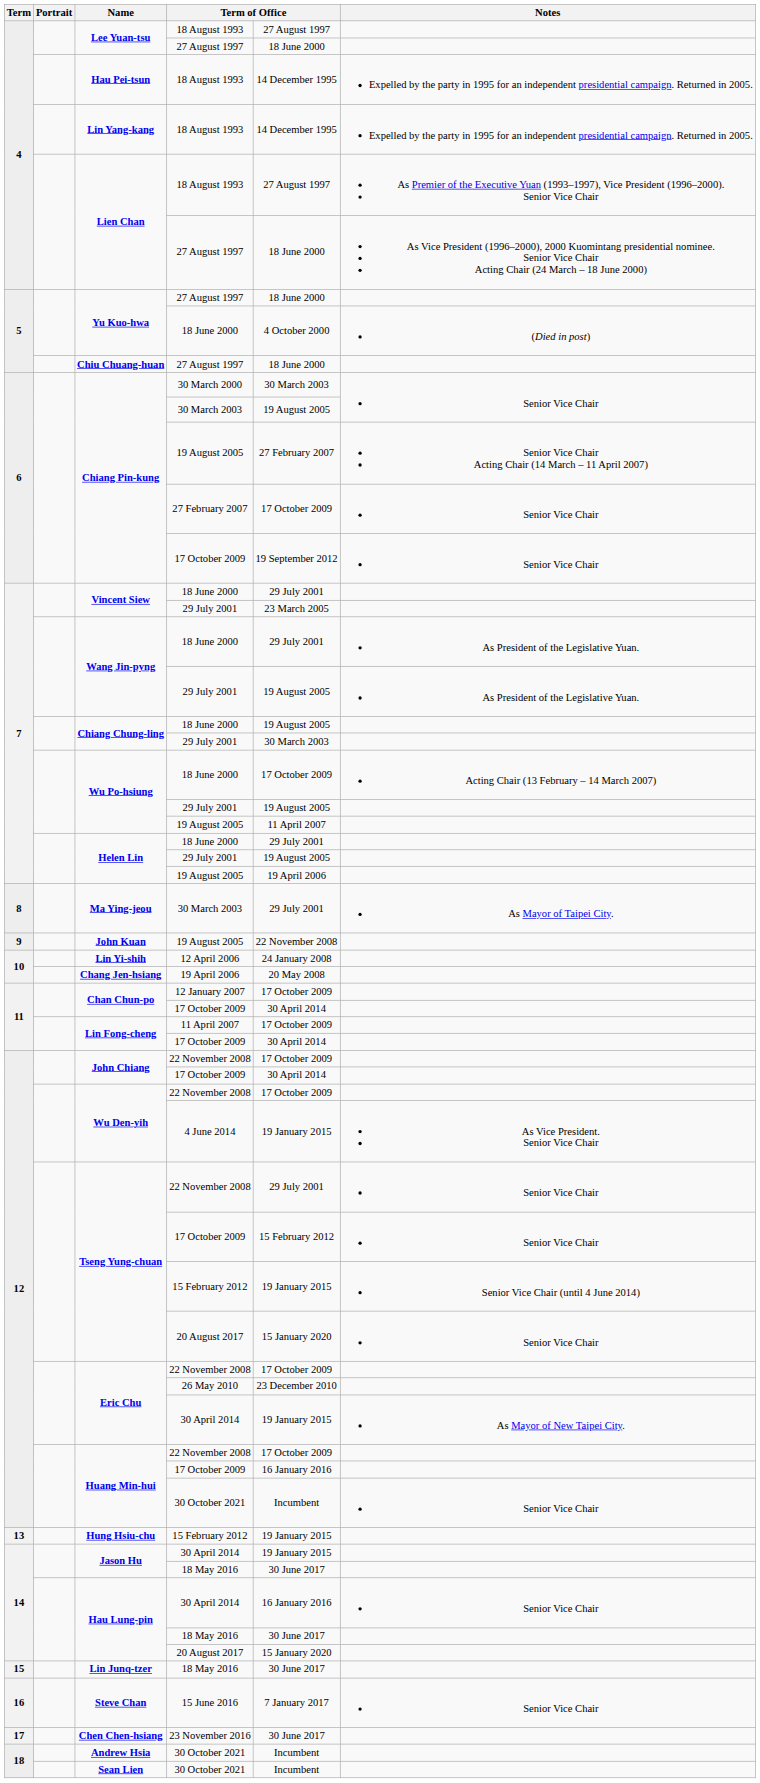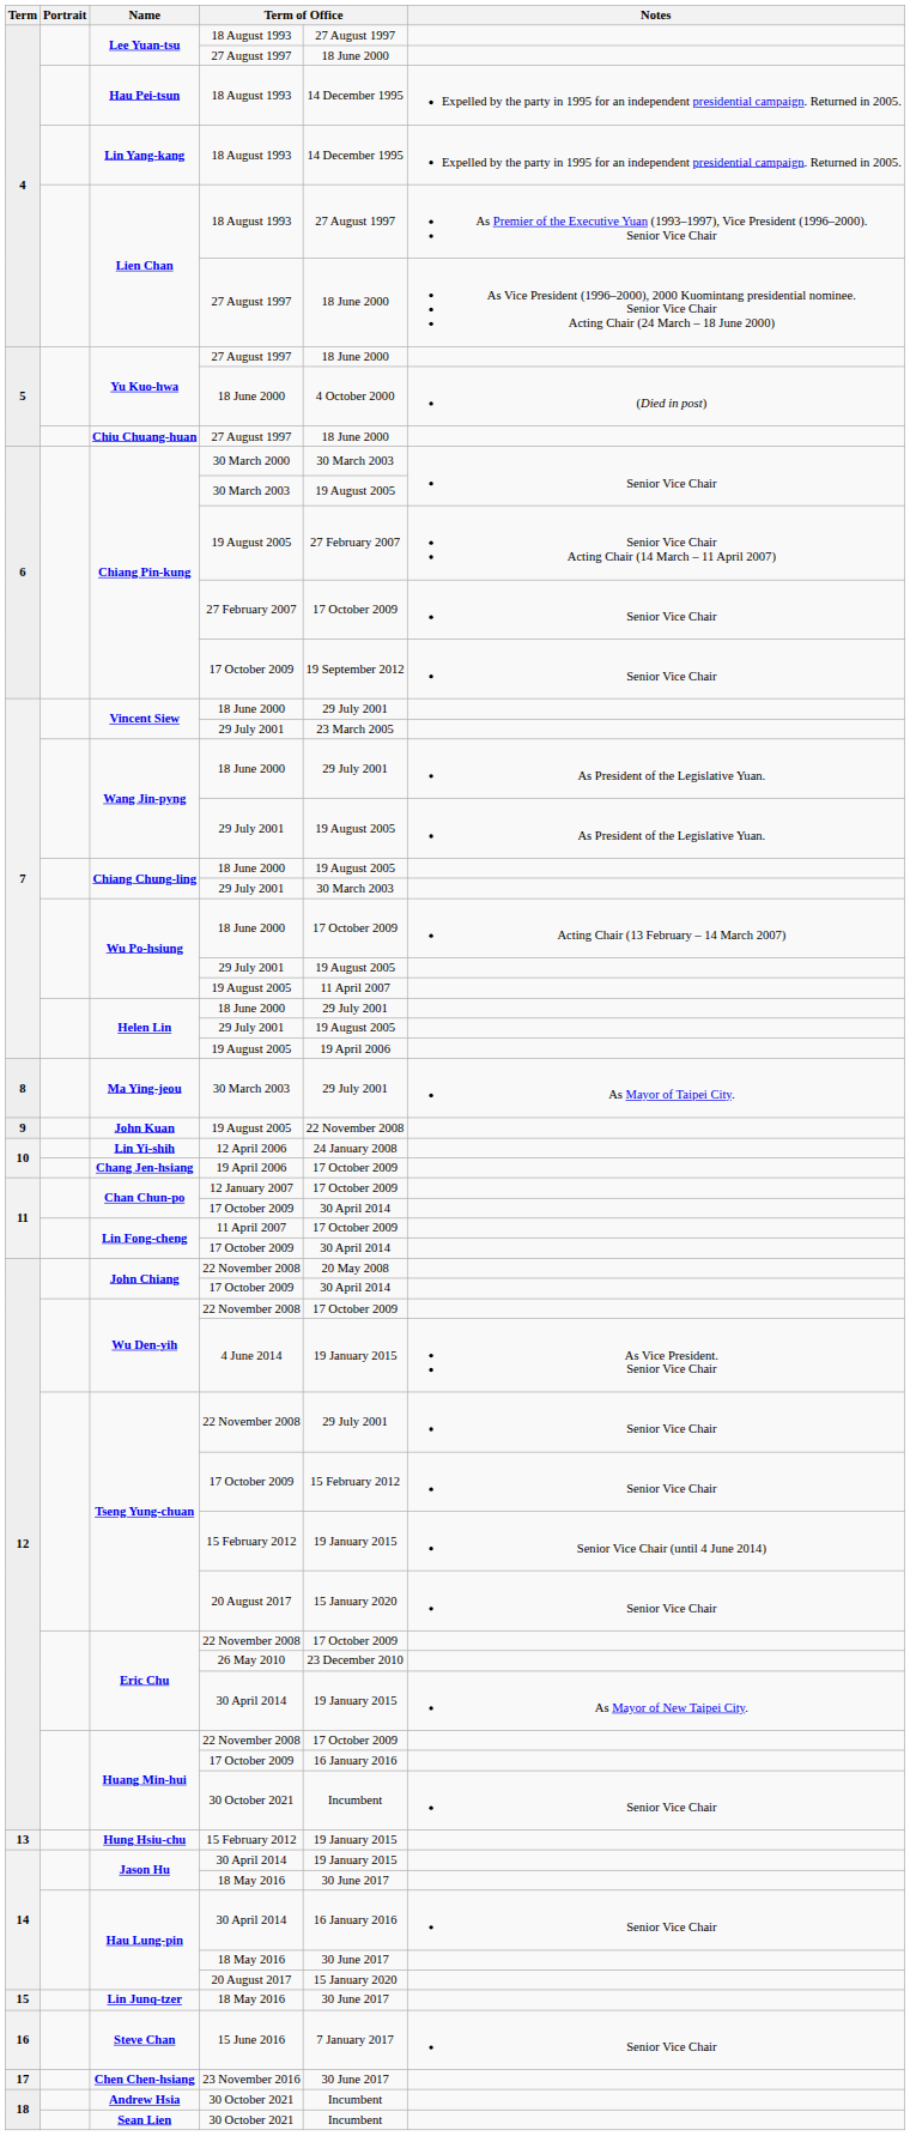 <table class="wikitable" style="text-align:center;">
 <tr>
 <th>Term</th>
 <th>Portrait</th>
 <th>Name</th>
 <th colspan=2>Term of Office</th>
 <th>Notes</th>
 </tr>
 <tr>
 <th rowspan="6" style="background:#eee">4</th>
 <td rowspan="2"></td>
 <td rowspan="2"><strong><a href='#'>Lee Yuan-tsu</a></strong></td>
 <td>18 August 1993</td>
 <td>27 August 1997</td>
 <td></td>
 </tr>
 <tr>
 <td>27 August 1997</td>
 <td>18 June 2000</td>
 <td></td>
 </tr>
 <tr>
 <td></td>
 <td><strong><a href='#'>Hau Pei-tsun</a></strong></td>
 <td>18 August 1993</td>
 <td>14 December 1995</td>
 <td><br><ul><li>Expelled by the party in 1995 for an independent <a href='#'>presidential campaign</a>. Returned in 2005.</li></ul></td>
 </tr>
 <tr>
 <td></td>
 <td><strong><a href='#'>Lin Yang-kang</a></strong></td>
 <td>18 August 1993</td>
 <td>14 December 1995</td>
 <td><br><ul><li>Expelled by the party in 1995 for an independent <a href='#'>presidential campaign</a>. Returned in 2005.</li></ul></td>
 </tr>
 <tr>
 <td rowspan="2"></td>
 <td rowspan="2"><strong><a href='#'>Lien Chan</a></strong></td>
 <td>18 August 1993</td>
 <td>27 August 1997</td>
 <td><br><ul><li>As <a href='#'>Premier of the Executive Yuan</a> (1993–1997), Vice President (1996–2000).</li><li>Senior Vice Chair</li></ul></td>
 </tr>
 <tr>
 <td>27 August 1997</td>
 <td>18 June 2000</td>
 <td><br><ul><li>As Vice President (1996–2000), 2000 Kuomintang presidential nominee.</li><li>Senior Vice Chair</li><li>Acting Chair (24 March – 18 June 2000)</li></ul></td>
 </tr>
 <tr>
 <th rowspan="3" style="background:#eee">5</th>
 <td rowspan="2"></td>
 <td rowspan="2"><strong><a href='#'>Yu Kuo-hwa</a></strong></td>
 <td>27 August 1997</td>
 <td>18 June 2000</td>
 <td></td>
 </tr>
 <tr>
 <td>18 June 2000</td>
 <td>4 October 2000</td>
 <td><br><ul><li>(<em>Died in post</em>)</li></ul></td>
 </tr>
 <tr>
 <td></td>
 <td><strong><a href='#'>Chiu Chuang-huan</a></strong></td>
 <td>27 August 1997</td>
 <td>18 June 2000</td>
 <td></td>
 </tr>
 <tr>
 <th rowspan="5" style="background:#eee">6</th>
 <td rowspan="5"></td>
 <td rowspan="5"><strong><a href='#'>Chiang Pin-kung</a></strong></td>
 <td>30 March 2000</td>
 <td>30 March 2003</td>
 <td rowspan="2"><br><ul><li>Senior Vice Chair</li></ul></td>
 </tr>
 <tr>
 <td>30 March 2003</td>
 <td>19 August 2005</td>
 </tr>
 <tr>
 <td>19 August 2005</td>
 <td>27 February 2007</td>
 <td><br><ul><li>Senior Vice Chair</li><li>Acting Chair (14 March – 11 April 2007)</li></ul></td>
 </tr>
 <tr>
 <td>27 February 2007</td>
 <td>17 October 2009</td>
 <td><br><ul><li>Senior Vice Chair</li></ul></td>
 </tr>
 <tr>
 <td>17 October 2009</td>
 <td>19 September 2012</td>
 <td><br><ul><li>Senior Vice Chair</li></ul></td>
 </tr>
 <tr>
 <th rowspan="12">7</th>
 <td rowspan="2"></td>
 <td rowspan="2"><strong><a href='#'>Vincent Siew<br></a></strong></td>
 <td>18 June 2000</td>
 <td>29 July 2001</td>
 <td></td>
 </tr>
 <tr>
 <td>29 July 2001</td>
 <td>23 March 2005</td>
 <td></td>
 </tr>
 <tr>
 <td rowspan="2"></td>
 <td rowspan="2"><strong><a href='#'>Wang Jin-pyng</a></strong></td>
 <td>18 June 2000</td>
 <td>29 July 2001</td>
 <td><br><ul><li>As President of the Legislative Yuan.</li></ul></td>
 </tr>
 <tr>
 <td>29 July 2001</td>
 <td>19 August 2005</td>
 <td><br><ul><li>As President of the Legislative Yuan.</li></ul></td>
 </tr>
 <tr>
 <td rowspan="2"></td>
 <td rowspan="2"><strong><a href='#'>Chiang Chung-ling</a></strong></td>
 <td>18 June 2000</td>
 <td>19 August 2005</td>
 <td></td>
 </tr>
 <tr>
 <td>29 July 2001</td>
 <td>30 March 2003</td>
 <td></td>
 </tr>
 <tr>
 <td rowspan="3"></td>
 <td rowspan="3"><strong><a href='#'>Wu Po-hsiung</a></strong></td>
 <td>18 June 2000</td>
 <td>17 October 2009</td>
 <td><br><ul><li>Acting Chair (13 February – 14 March 2007)</li></ul></td>
 </tr>
 <tr>
 <td>29 July 2001</td>
 <td>19 August 2005</td>
 <td></td>
 </tr>
 <tr>
 <td>19 August 2005</td>
 <td>11 April 2007</td>
 <td></td>
 </tr>
 <tr>
 <td rowspan="3"></td>
 <td rowspan="3"><strong><a href='#'>Helen Lin<br></a></strong></td>
 <td>18 June 2000</td>
 <td>29 July 2001</td>
 <td></td>
 </tr>
 <tr>
 <td>29 July 2001</td>
 <td>19 August 2005</td>
 <td></td>
 </tr>
 <tr>
 <td>19 August 2005</td>
 <td>19 April 2006</td>
 <td></td>
 </tr>
 <tr>
 <th style="background:#eee">8</th>
 <td></td>
 <td><strong><a href='#'>Ma Ying-jeou</a></strong></td>
 <td>30 March 2003</td>
 <td>29 July 2001</td>
 <td><br><ul><li>As <a href='#'>Mayor of Taipei City</a>.</li></ul></td>
 </tr>
 <tr>
 <th style="background:#eee">9</th>
 <td></td>
 <td><strong><a href='#'>John Kuan<br></a></strong></td>
 <td>19 August 2005</td>
 <td>22 November 2008</td>
 <td></td>
 </tr>
 <tr>
 <th rowspan="2">10</th>
 <td></td>
 <td><strong><a href='#'>Lin Yi-shih</a></strong></td>
 <td>12 April 2006</td>
 <td>24 January 2008</td>
 <td></td>
 </tr>
 <tr>
 <td></td>
 <td><strong><a href='#'>Chang Jen-hsiang</a></strong></td>
 <td>19 April 2006</td>
-<td>20 May 2008</td>
+<td>17 October 2009</td>
 <td></td>
 </tr>
 <tr>
 <th rowspan="4">11</th>
 <td rowspan="2"></td>
 <td rowspan="2"><strong><a href='#'>Chan Chun-po</a></strong></td>
 <td>12 January 2007</td>
 <td>17 October 2009</td>
 <td></td>
 </tr>
 <tr>
 <td>17 October 2009</td>
 <td>30 April 2014</td>
 <td></td>
 </tr>
 <tr>
 <td rowspan="2"></td>
 <td rowspan="2"><strong><a href='#'>Lin Fong-cheng</a></strong></td>
 <td>11 April 2007</td>
 <td>17 October 2009</td>
 <td></td>
 </tr>
 <tr>
 <td>17 October 2009</td>
 <td>30 April 2014</td>
 <td></td>
 </tr>
 <tr>
 <th rowspan="14" style="background:#eee">12</th>
 <td rowspan="2"></td>
 <td rowspan="2"><strong><a href='#'>John Chiang<br></a></strong></td>
 <td>22 November 2008</td>
-<td>17 October 2009</td>
+<td>20 May 2008</td>
 <td></td>
 </tr>
 <tr>
 <td>17 October 2009</td>
 <td>30 April 2014</td>
 <td></td>
 </tr>
 <tr>
 <td rowspan="2"></td>
 <td rowspan="2"><strong><a href='#'>Wu Den-yih</a></strong></td>
 <td>22 November 2008</td>
 <td>17 October 2009</td>
 <td></td>
 </tr>
 <tr>
 <td>4 June 2014</td>
 <td>19 January 2015</td>
 <td><br><ul><li>As Vice President.</li><li>Senior Vice Chair</li></ul></td>
 </tr>
 <tr>
 <td rowspan="4"></td>
 <td rowspan="4"><strong><a href='#'>Tseng Yung-chuan</a></strong></td>
 <td>22 November 2008</td>
 <td>29 July 2001</td>
 <td><br><ul><li>Senior Vice Chair</li></ul></td>
 </tr>
 <tr>
 <td>17 October 2009</td>
 <td>15 February 2012</td>
 <td><br><ul><li>Senior Vice Chair</li></ul></td>
 </tr>
 <tr>
 <td>15 February 2012</td>
 <td>19 January 2015</td>
 <td><br><ul><li>Senior Vice Chair (until 4 June 2014)</li></ul></td>
 </tr>
 <tr>
 <td>20 August 2017</td>
 <td>15 January 2020</td>
 <td><br><ul><li>Senior Vice Chair</li></ul></td>
 </tr>
 <tr>
 <td rowspan="3"></td>
 <td rowspan="3"><strong><a href='#'>Eric Chu<br></a></strong></td>
 <td>22 November 2008</td>
 <td>17 October 2009</td>
 <td></td>
 </tr>
 <tr>
 <td>26 May 2010</td>
 <td>23 December 2010</td>
 <td></td>
 </tr>
 <tr>
 <td>30 April 2014</td>
 <td>19 January 2015</td>
 <td><br><ul><li>As <a href='#'>Mayor of New Taipei City</a>.</li></ul></td>
 </tr>
 <tr>
 <td rowspan="3"></td>
 <td rowspan="3"><strong><a href='#'>Huang Min-hui</a></strong></td>
 <td>22 November 2008</td>
 <td>17 October 2009</td>
 <td></td>
 </tr>
 <tr>
 <td>17 October 2009</td>
 <td>16 January 2016</td>
 <td></td>
 </tr>
 <tr>
 <td>30 October 2021</td>
 <td>Incumbent</td>
 <td><br><ul><li>Senior Vice Chair</li></ul></td>
 </tr>
 <tr>
 <th>13</th>
 <td></td>
 <td><strong><a href='#'>Hung Hsiu-chu</a></strong></td>
 <td>15 February 2012</td>
 <td>19 January 2015</td>
 <td></td>
 </tr>
 <tr>
 <th rowspan="5">14</th>
 <td rowspan="2"></td>
 <td rowspan="2"><strong><a href='#'>Jason Hu<br></a></strong></td>
 <td>30 April 2014</td>
 <td>19 January 2015</td>
 <td></td>
 </tr>
 <tr>
 <td>18 May 2016</td>
 <td>30 June 2017</td>
 <td></td>
 </tr>
 <tr>
 <td rowspan="3"></td>
 <td rowspan="3"><strong><a href='#'>Hau Lung-pin</a></strong></td>
 <td>30 April 2014</td>
 <td>16 January 2016</td>
 <td><br><ul><li>Senior Vice Chair</li></ul></td>
 </tr>
 <tr>
 <td>18 May 2016</td>
 <td>30 June 2017</td>
 <td></td>
 </tr>
 <tr>
 <td>20 August 2017</td>
 <td>15 January 2020</td>
 <td></td>
 </tr>
 <tr>
 <th>15</th>
 <td></td>
 <td><strong><a href='#'>Lin Junq-tzer</a></strong></td>
 <td>18 May 2016</td>
 <td>30 June 2017</td>
 <td></td>
 </tr>
 <tr>
 <th>16</th>
 <td></td>
 <td><strong><a href='#'>Steve Chan<br></a></strong></td>
 <td>15 June 2016</td>
 <td>7 January 2017</td>
 <td><br><ul><li>Senior Vice Chair</li></ul></td>
 </tr>
 <tr>
 <th>17</th>
 <td></td>
 <td><strong><a href='#'>Chen Chen-hsiang</a></strong></td>
 <td>23 November 2016</td>
 <td>30 June 2017</td>
 <td></td>
 </tr>
 <tr>
 <th rowspan="2" style="background:#eee">18</th>
 <td></td>
 <td><strong><a href='#'>Andrew Hsia</a></strong></td>
 <td>30 October 2021</td>
 <td>Incumbent</td>
 <td></td>
 </tr>
 <tr>
 <td></td>
 <td><strong><a href='#'>Sean Lien</a></strong></td>
 <td>30 October 2021</td>
 <td>Incumbent</td>
 <td></td>
 </tr>
 </table>
